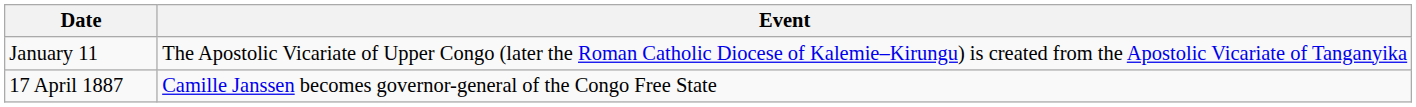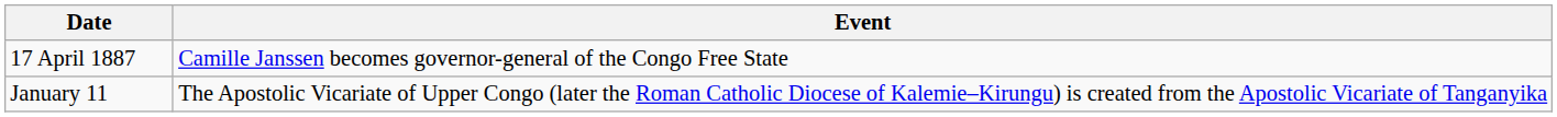 <table class=wikitable>
 <tr>
 <th style="width:7em">Date</th>
 <th>Event</th>
 </tr>
 <tr>
+<td>17 April 1887</td>
+<td><a href='#'>Camille Janssen</a> becomes governor-general of the Congo Free State</td>
+</tr>
+<tr>
 <td>January 11</td>
 <td>The Apostolic Vicariate of Upper Congo (later the <a href='#'>Roman Catholic Diocese of Kalemie–Kirungu</a>) is created from the <a href='#'>Apostolic Vicariate of Tanganyika</a></td>
 </tr>
-<tr>
-<td>17 April 1887</td>
-<td><a href='#'>Camille Janssen</a> becomes governor-general of the Congo Free State</td>
-</tr>
 </table>
